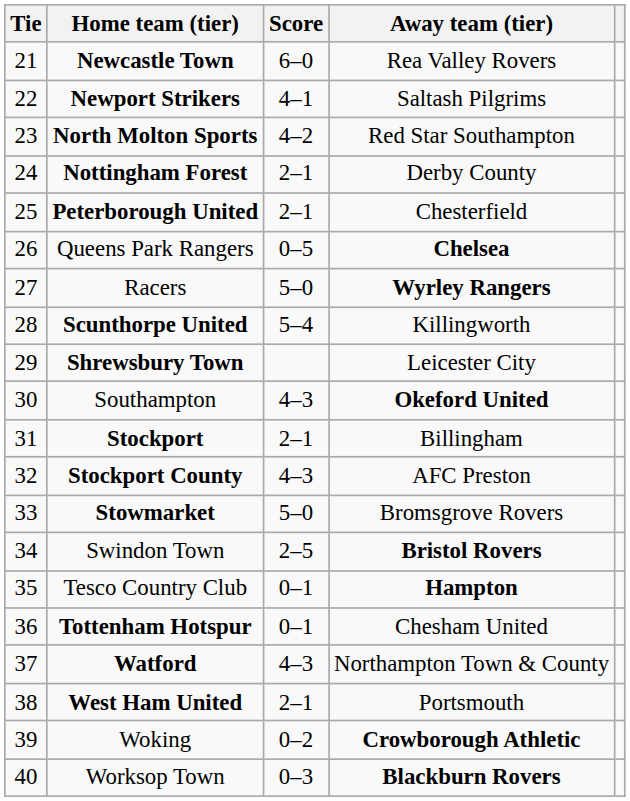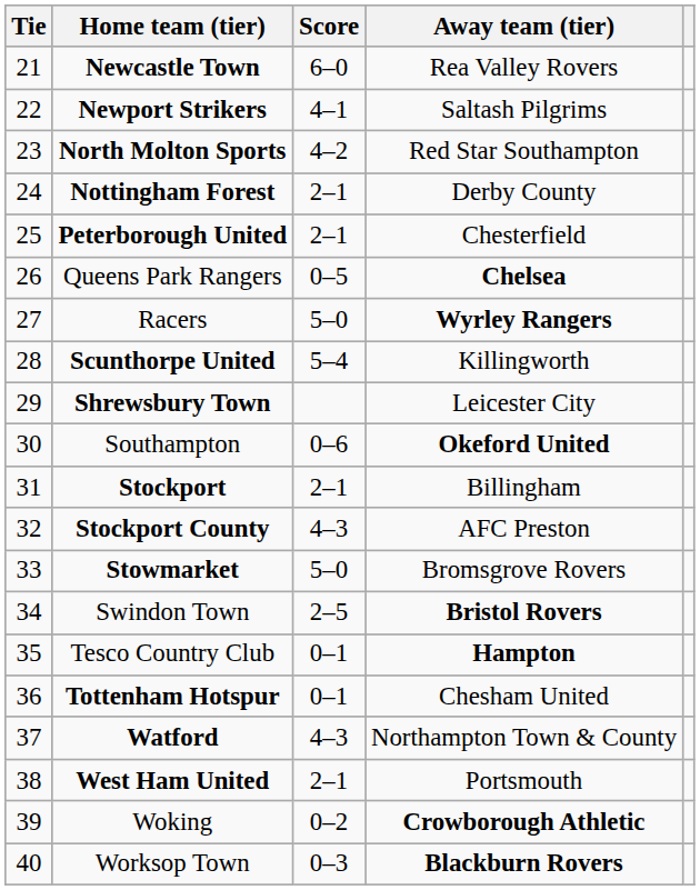 <table class="wikitable" style="text-align:center; font-size:85%">
 <tr>
 <th>Tie</th>
 <th>Home team (tier)</th>
 <th>Score</th>
 <th>Away team (tier)</th>
 <th></th>
 </tr>
 <tr>
 <td align="center">21</td>
 <td><strong>Newcastle Town</strong></td>
 <td align="center">6–0</td>
 <td>Rea Valley Rovers</td>
 <td></td>
 </tr>
 <tr>
 <td align="center">22</td>
 <td><strong>Newport Strikers</strong></td>
 <td align="center">4–1</td>
 <td>Saltash Pilgrims</td>
 <td></td>
 </tr>
 <tr>
 <td align="center">23</td>
 <td><strong>North Molton Sports</strong></td>
 <td align="center">4–2</td>
 <td>Red Star Southampton</td>
 <td></td>
 </tr>
 <tr>
 <td align="center">24</td>
 <td><strong>Nottingham Forest</strong></td>
 <td align="center">2–1</td>
 <td>Derby County</td>
 <td></td>
 </tr>
 <tr>
 <td align="center">25</td>
 <td><strong>Peterborough United</strong></td>
 <td align="center">2–1</td>
 <td>Chesterfield</td>
 <td></td>
 </tr>
 <tr>
 <td align="center">26</td>
 <td>Queens Park Rangers</td>
 <td align="center">0–5</td>
 <td><strong>Chelsea</strong></td>
 <td></td>
 </tr>
 <tr>
 <td align="center">27</td>
 <td>Racers</td>
 <td align="center">5–0</td>
 <td><strong>Wyrley Rangers</strong></td>
 <td></td>
 </tr>
 <tr>
 <td align="center">28</td>
 <td><strong>Scunthorpe United</strong></td>
 <td align="center">5–4 </td>
 <td>Killingworth</td>
 <td></td>
 </tr>
 <tr>
 <td align="center">29</td>
 <td><strong>Shrewsbury Town</strong></td>
 <td align="center"></td>
 <td>Leicester City</td>
 <td></td>
 </tr>
 <tr>
 <td align="center">30</td>
 <td>Southampton</td>
-<td align="center">4–3</td>
+<td align="center">0–6</td>
 <td><strong>Okeford United</strong></td>
 <td></td>
 </tr>
 <tr>
 <td align="center">31</td>
 <td><strong>Stockport</strong></td>
 <td align="center">2–1</td>
 <td>Billingham</td>
 <td></td>
 </tr>
 <tr>
 <td align="center">32</td>
 <td><strong>Stockport County</strong></td>
 <td align="center">4–3</td>
 <td>AFC Preston</td>
 <td></td>
 </tr>
 <tr>
 <td align="center">33</td>
 <td><strong>Stowmarket</strong></td>
 <td align="center">5–0</td>
 <td>Bromsgrove Rovers</td>
 <td></td>
 </tr>
 <tr>
 <td align="center">34</td>
 <td>Swindon Town</td>
 <td align="center">2–5</td>
 <td><strong>Bristol Rovers</strong></td>
 <td></td>
 </tr>
 <tr>
 <td align="center">35</td>
 <td>Tesco Country Club</td>
 <td align="center">0–1</td>
 <td><strong>Hampton</strong></td>
 <td></td>
 </tr>
 <tr>
 <td align="center">36</td>
 <td><strong>Tottenham Hotspur</strong></td>
 <td align="center">0–1 </td>
 <td>Chesham United</td>
 <td></td>
 </tr>
 <tr>
 <td align="center">37</td>
 <td><strong>Watford</strong></td>
 <td align="center">4–3</td>
 <td>Northampton Town & County</td>
 <td></td>
 </tr>
 <tr>
 <td align="center">38</td>
 <td><strong>West Ham United</strong></td>
 <td align="center">2–1</td>
 <td>Portsmouth</td>
 <td></td>
 </tr>
 <tr>
 <td align="center">39</td>
 <td>Woking</td>
 <td align="center">0–2</td>
 <td><strong>Crowborough Athletic</strong></td>
 <td></td>
 </tr>
 <tr>
 <td align="center">40</td>
 <td>Worksop Town</td>
 <td align="center">0–3</td>
 <td><strong>Blackburn Rovers</strong></td>
 <td></td>
 </tr>
 </table>
